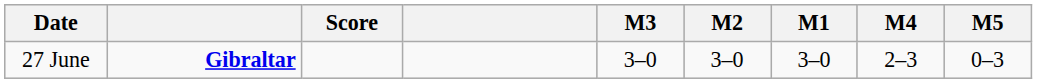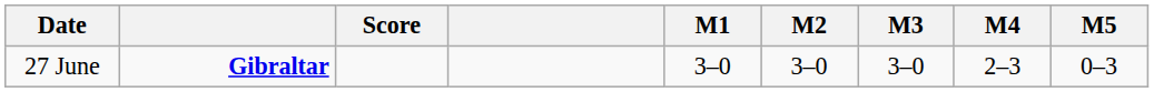 <table class="wikitable" style="text-align: center; font-size:90% ">
 <tr>
 <th width="60">Date</th>
 <th align="right" width="120"></th>
 <th width="60">Score</th>
 <th align="left" width="120"></th>
+<th width="50">M1</th>
+<th width="50">M2</th>
 <th width="50">M3</th>
-<th width="50">M2</th>
-<th width="50">M1</th>
 <th width="50">M4</th>
 <th width="50">M5</th>
 </tr>
 <tr>
 <td>27 June</td>
 <td align=right><strong><a href='#'>Gibraltar</a></strong> </td>
 <td align=center></td>
 <td align=left></td>
 <td>3–0</td>
 <td>3–0</td>
 <td>3–0</td>
 <td>2–3</td>
 <td>0–3</td>
 </tr>
 </table>
